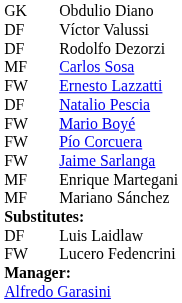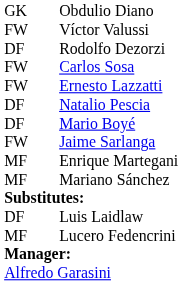 <table style="font-size:90%; margin:0.2em auto;" cellspacing="0" cellpadding="0">
 <tr>
 <th width="25"></th>
 <th width="25"></th>
 </tr>
 <tr>
 <td>GK</td>
 <td></td>
 <td> Obdulio Diano</td>
 </tr>
 <tr>
-<td>DF</td>
+<td>FW</td>
 <td></td>
 <td> Víctor Valussi</td>
 </tr>
 <tr>
 <td>DF</td>
 <td></td>
 <td> Rodolfo Dezorzi</td>
 <td></td>
 <td></td>
 </tr>
 <tr>
-<td>MF</td>
+<td>FW</td>
 <td></td>
 <td> <a href='#'>Carlos Sosa</a></td>
 </tr>
 <tr>
 <td>FW</td>
 <td></td>
 <td> <a href='#'>Ernesto Lazzatti</a></td>
 </tr>
 <tr>
 <td>DF</td>
 <td></td>
 <td> <a href='#'>Natalio Pescia</a></td>
 </tr>
 <tr>
-<td>FW</td>
+<td>DF</td>
 <td></td>
 <td> <a href='#'>Mario Boyé</a></td>
-</tr>
-<tr>
-<td>FW</td>
-<td></td>
-<td> <a href='#'>Pío Corcuera</a></td>
-<td></td>
-<td></td>
 </tr>
 <tr>
 <td>FW</td>
 <td></td>
 <td> <a href='#'>Jaime Sarlanga</a></td>
 </tr>
 <tr>
 <td>MF</td>
 <td></td>
 <td> Enrique Martegani</td>
 </tr>
 <tr>
 <td>MF</td>
 <td></td>
 <td> Mariano Sánchez</td>
 </tr>
 <tr>
 <td colspan=3><strong>Substitutes:</strong></td>
 </tr>
 <tr>
 <td>DF</td>
 <td></td>
 <td> Luis Laidlaw</td>
 <td></td>
 <td></td>
 </tr>
 <tr>
-<td>FW</td>
+<td>MF</td>
 <td></td>
 <td> Lucero Fedencrini</td>
 <td></td>
 <td></td>
 </tr>
 <tr>
 <td colspan=3><strong>Manager:</strong></td>
 </tr>
 <tr>
 <td colspan=4> <a href='#'>Alfredo Garasini</a></td>
 </tr>
 </table>
